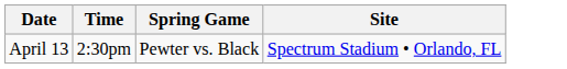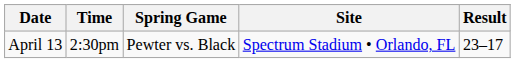 <table class="wikitable" style="font-size:95%;">
 <tr>
 <th>Date</th>
 <th>Time</th>
 <th>Spring Game</th>
 <th>Site</th>
+<th>Result</th>
 </tr>
 <tr>
 <td>April 13</td>
 <td>2:30pm</td>
 <td>Pewter vs. Black</td>
 <td><a href='#'>Spectrum Stadium</a> • <a href='#'>Orlando, FL</a></td>
+<td>23–17</td>
 </tr>
 </table>
